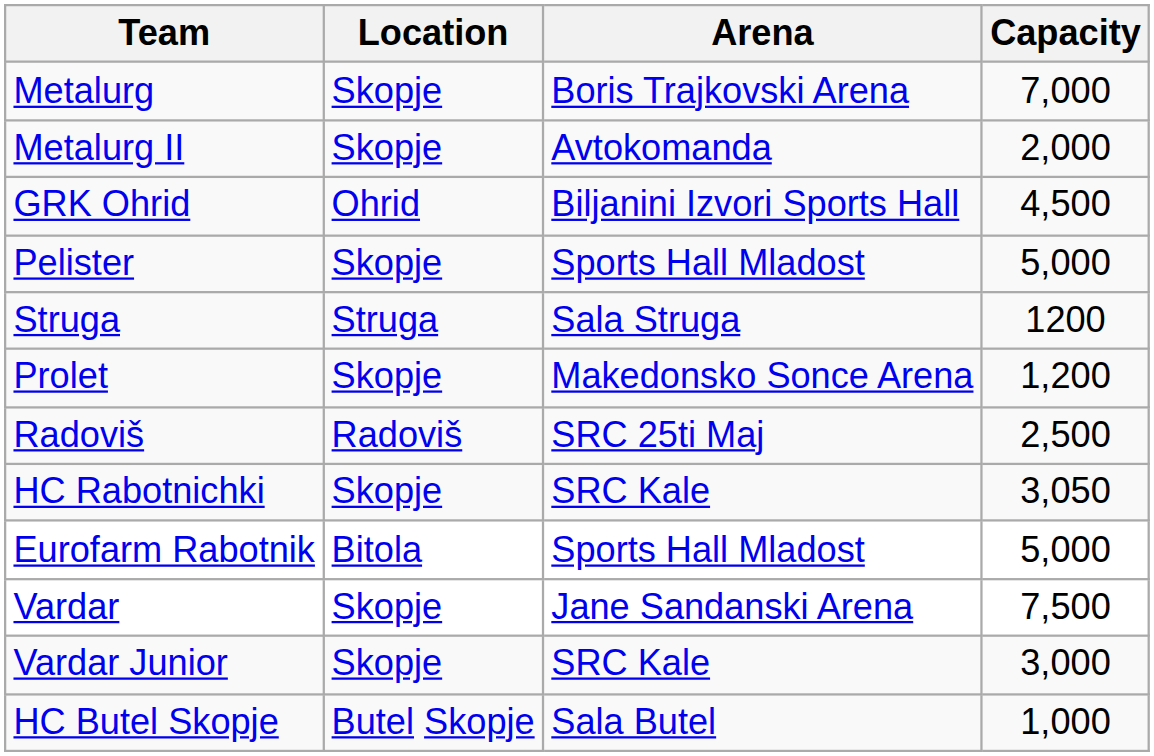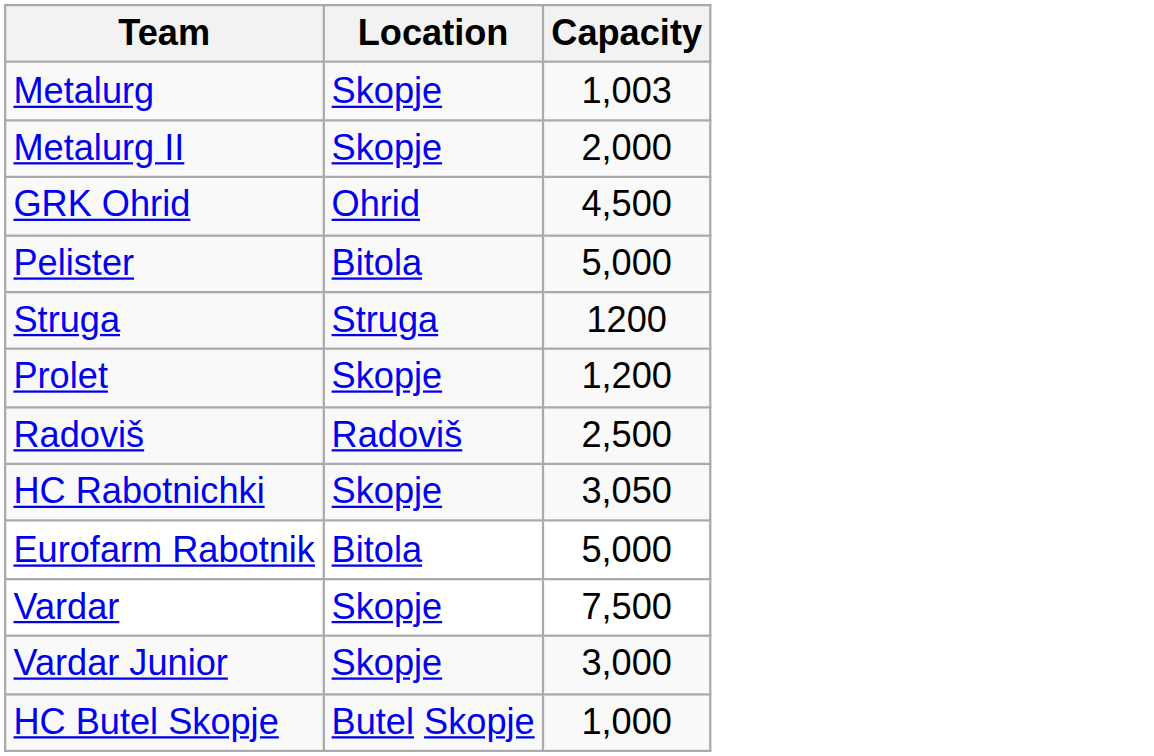 <table class="wikitable sortable" style="text-align: left;">
 <tr>
 <th>Team</th>
 <th>Location</th>
-<th>Arena</th>
 <th>Capacity</th>
 </tr>
 <tr bgcolor=>
 <td><a href='#'>Metalurg</a></td>
 <td><a href='#'>Skopje</a></td>
-<td><a href='#'>Boris Trajkovski Arena</a></td>
-<td align="center">7,000</td>
+<td align="center">1,003</td>
 </tr>
 <tr>
 <td><a href='#'>Metalurg II</a></td>
 <td><a href='#'>Skopje</a></td>
-<td><a href='#'>Avtokomanda</a></td>
 <td align="center">2,000</td>
 </tr>
 <tr>
 <td><a href='#'>GRK Ohrid</a></td>
 <td><a href='#'>Ohrid</a></td>
-<td><a href='#'>Biljanini Izvori Sports Hall</a></td>
 <td align="center">4,500</td>
 </tr>
 <tr>
 <td><a href='#'>Pelister</a></td>
-<td><a href='#'>Skopje</a></td>
-<td><a href='#'>Sports Hall Mladost</a></td>
+<td><a href='#'>Bitola</a></td>
 <td align="center">5,000</td>
 </tr>
 <tr>
 <td><a href='#'>Struga</a></td>
 <td><a href='#'>Struga</a></td>
-<td><a href='#'>Sala Struga</a></td>
 <td align="center">1200</td>
 </tr>
 <tr>
 <td><a href='#'>Prolet</a></td>
 <td><a href='#'>Skopje</a></td>
-<td><a href='#'>Makedonsko Sonce Arena</a></td>
 <td align="center">1,200</td>
 </tr>
 <tr>
 <td><a href='#'>Radoviš</a></td>
 <td><a href='#'>Radoviš</a></td>
-<td><a href='#'>SRC 25ti Maj</a></td>
 <td align="center">2,500</td>
 </tr>
 <tr>
 <td><a href='#'>HC Rabotnichki</a></td>
 <td><a href='#'>Skopje</a></td>
-<td><a href='#'>SRC Kale</a></td>
 <td align="center">3,050</td>
 </tr>
 <tr bgcolor="#ffffff">
 <td><a href='#'>Eurofarm Rabotnik</a></td>
 <td><a href='#'>Bitola</a></td>
-<td><a href='#'>Sports Hall Mladost</a></td>
 <td align="center">5,000</td>
 </tr>
 <tr bgcolor="#ffffff">
 <td><a href='#'>Vardar</a></td>
 <td><a href='#'>Skopje</a></td>
-<td><a href='#'>Jane Sandanski Arena</a></td>
 <td align="center">7,500</td>
 </tr>
 <tr>
 <td><a href='#'>Vardar Junior</a></td>
 <td><a href='#'>Skopje</a></td>
-<td><a href='#'>SRC Kale</a></td>
 <td align="center">3,000</td>
 </tr>
 <tr>
 <td><a href='#'>HC Butel Skopje</a></td>
 <td><a href='#'>Butel</a> <a href='#'>Skopje</a></td>
-<td><a href='#'>Sala Butel</a></td>
 <td align="center">1,000</td>
 </tr>
 </table>
